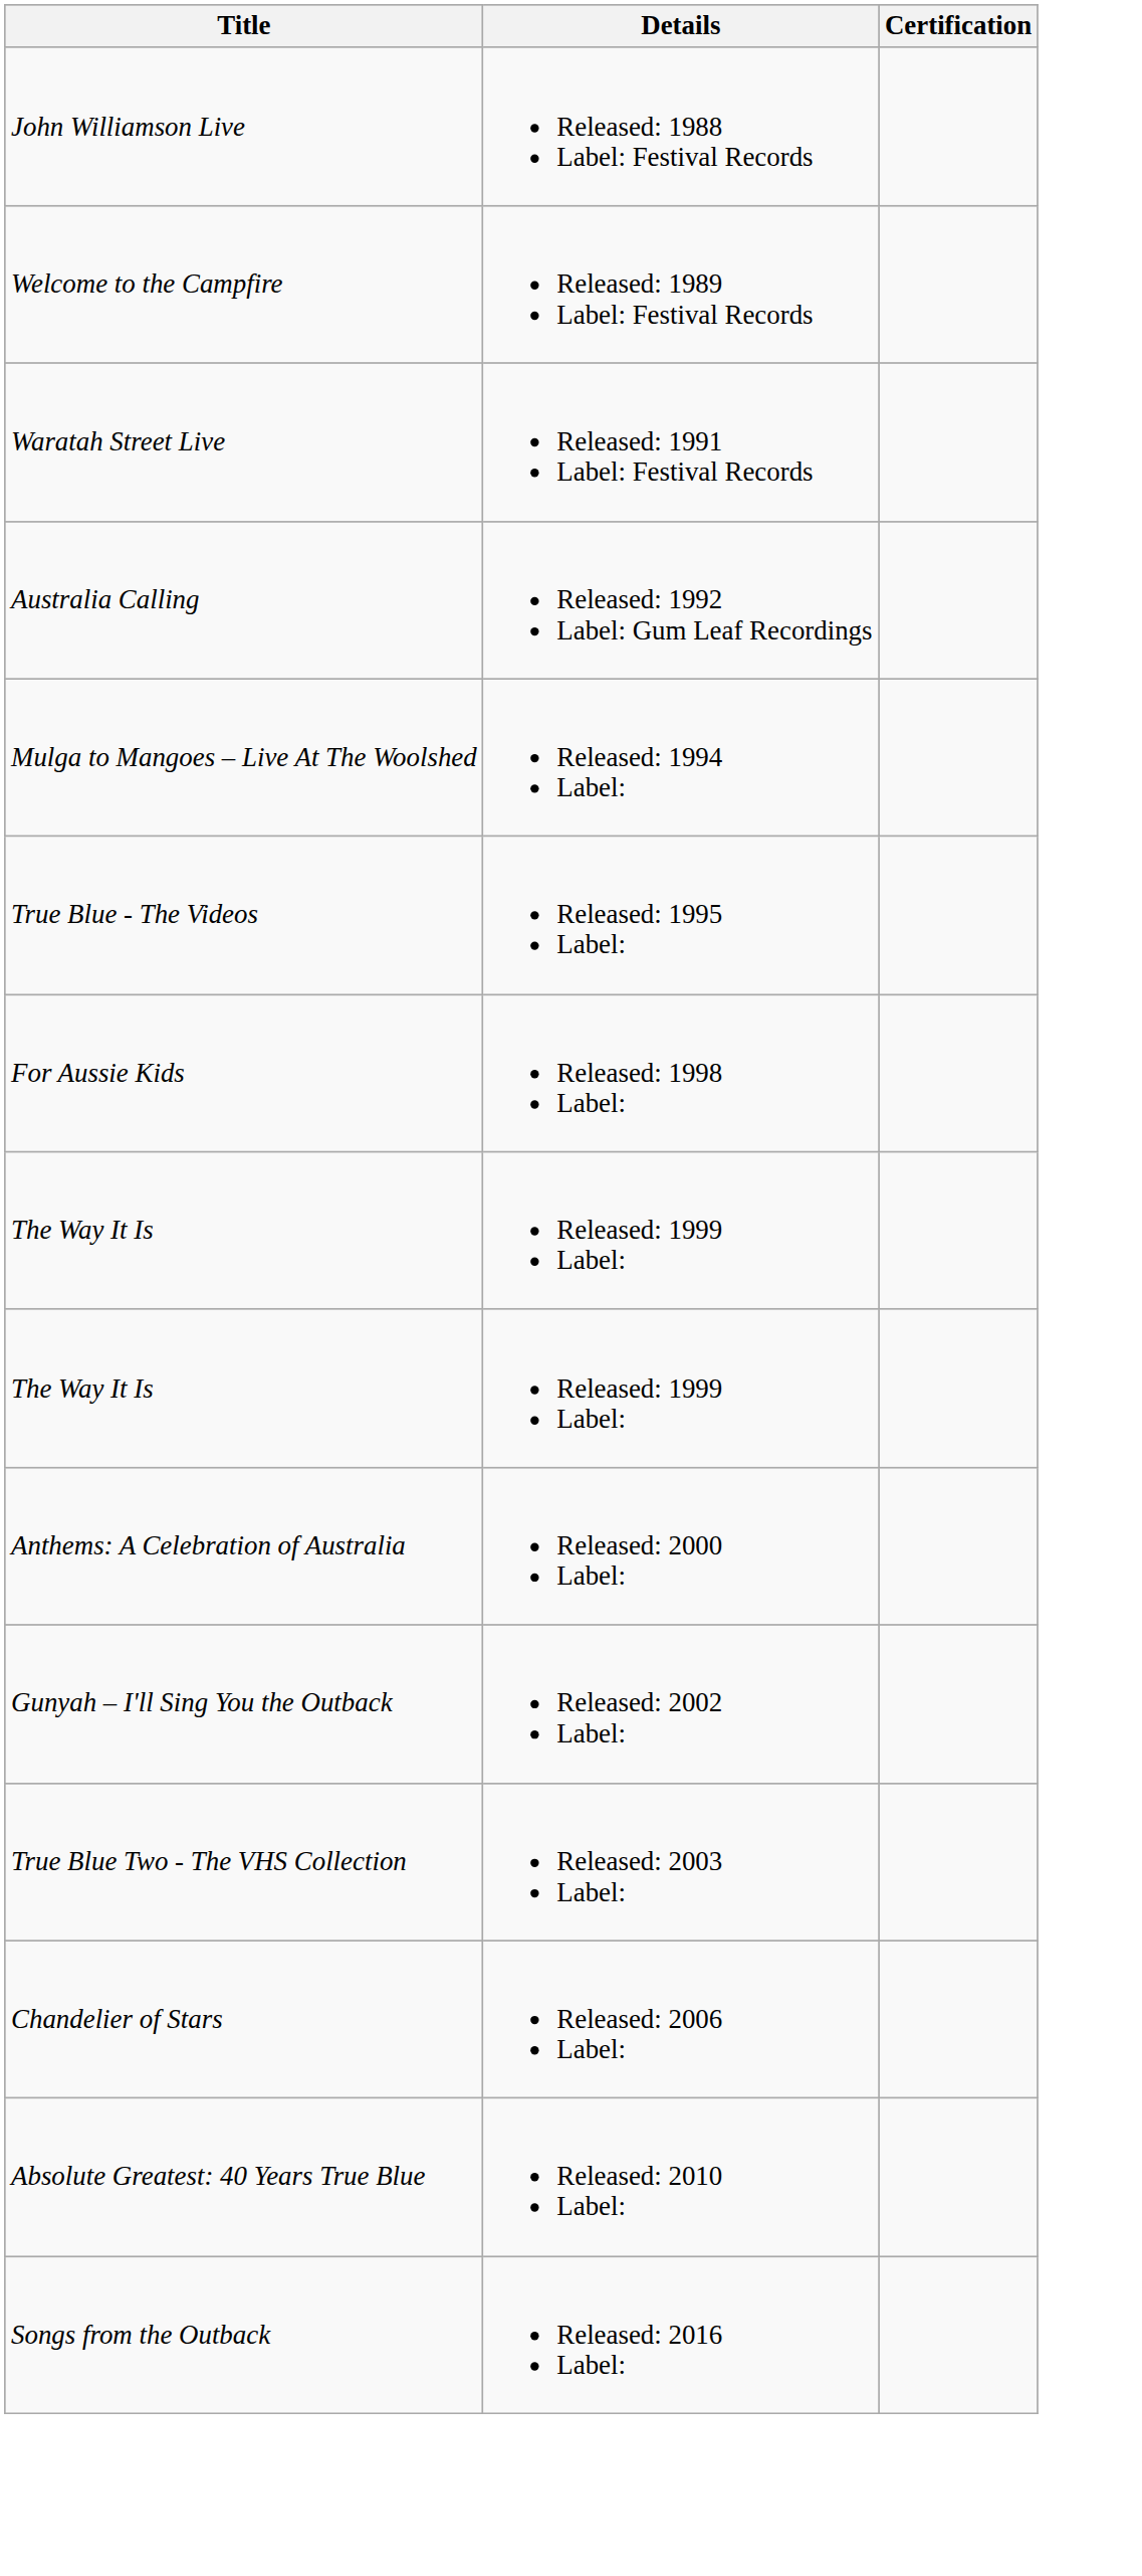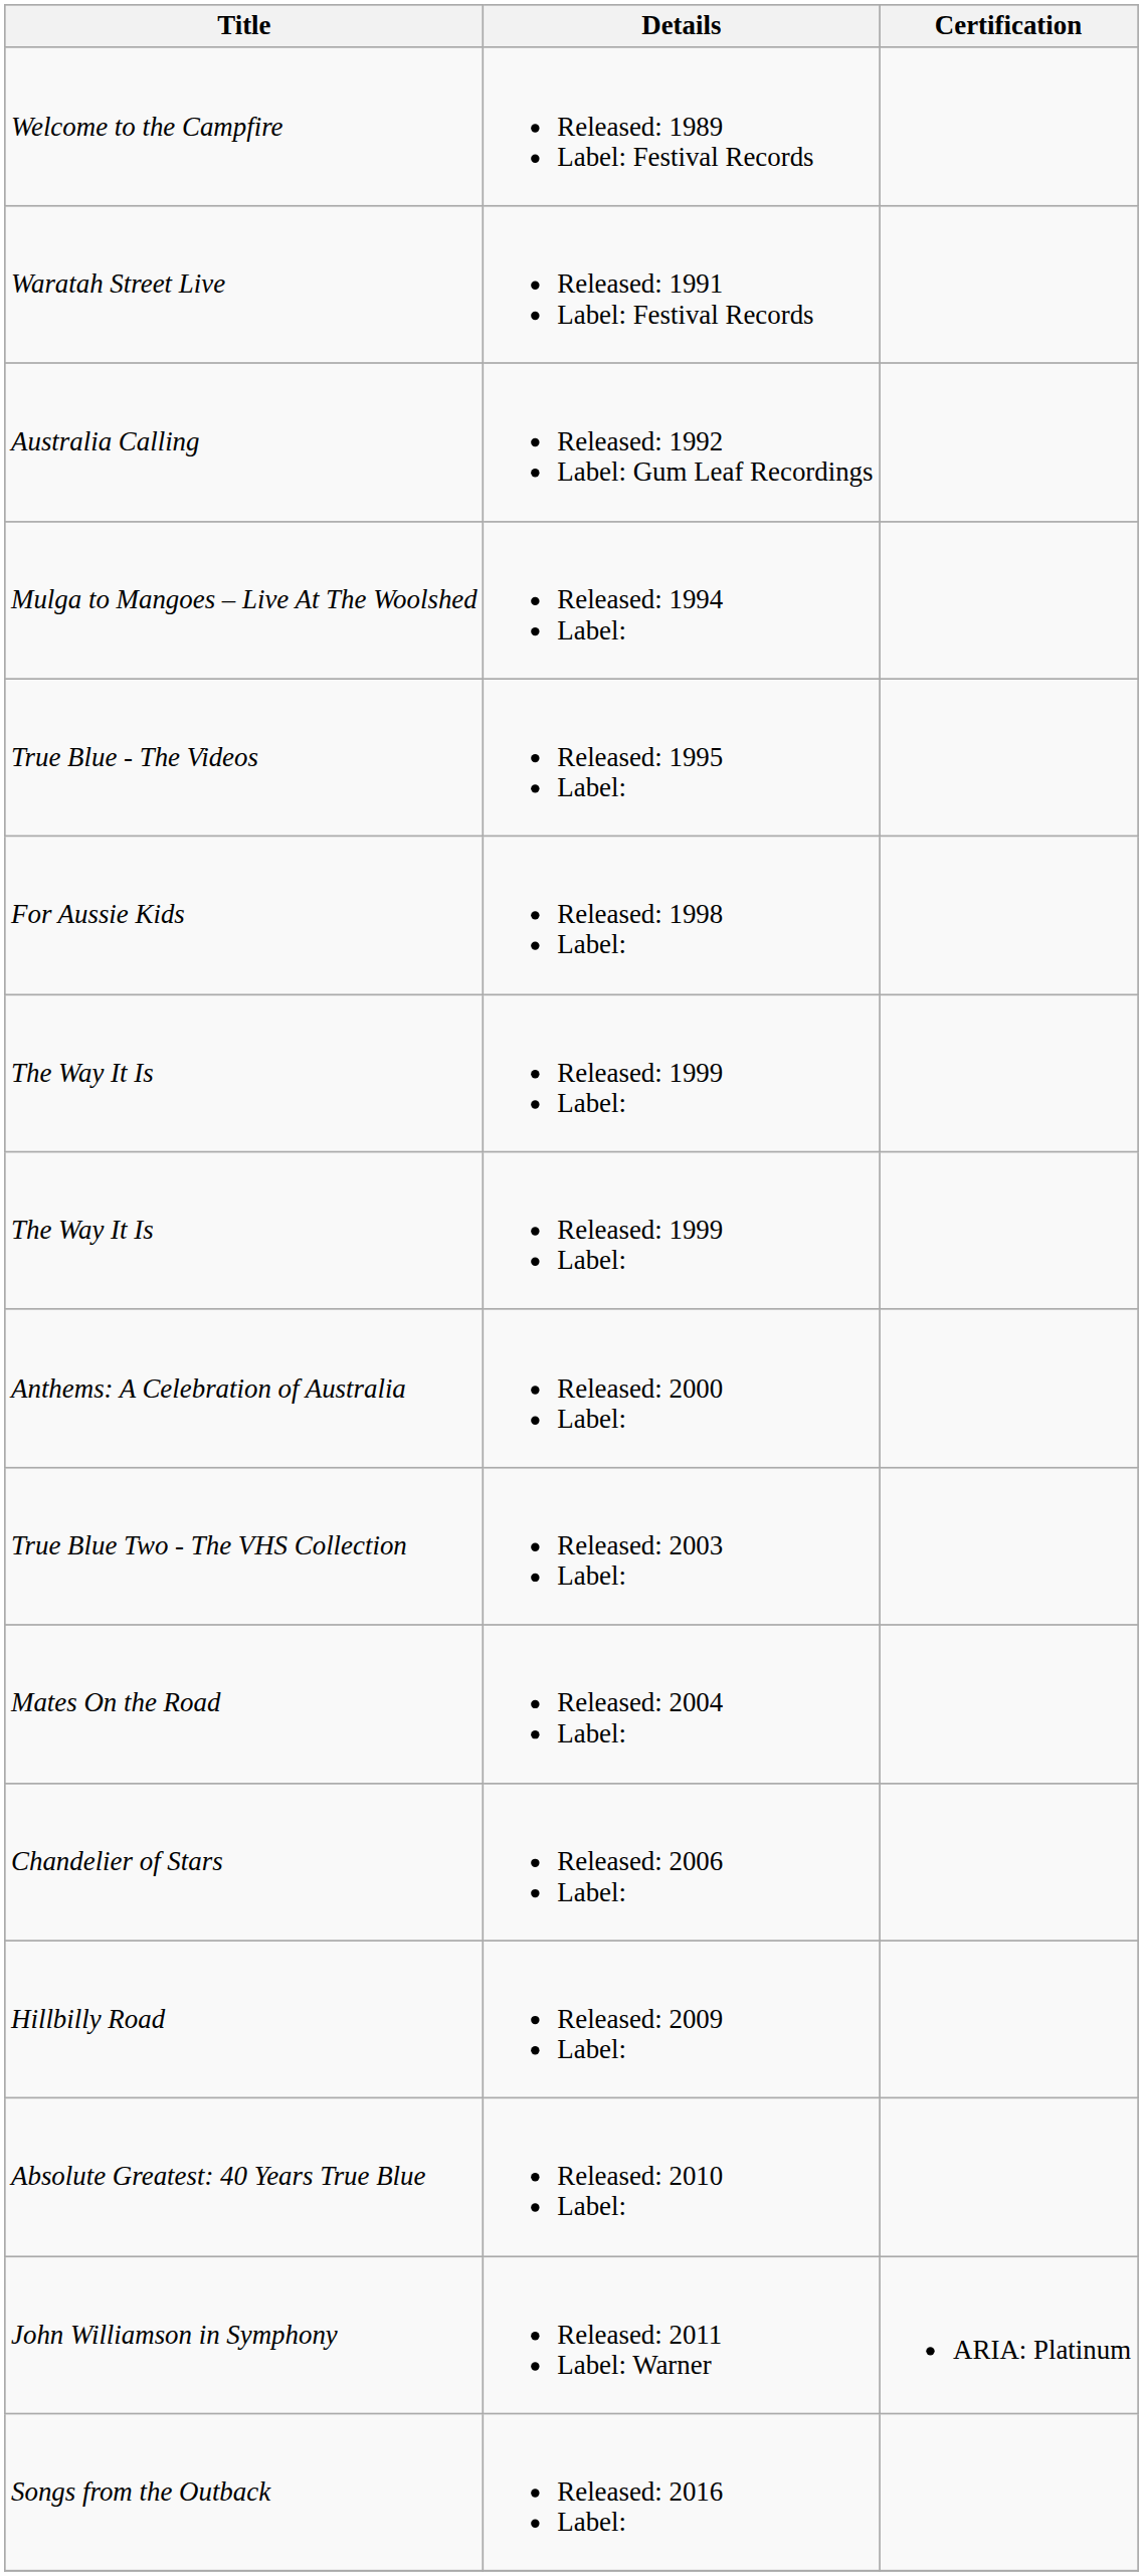 <table class="wikitable">
 <tr>
 <th>Title</th>
 <th>Details</th>
 <th>Certification</th>
-</tr>
-<tr>
-<td scope="row"><em>John Williamson Live</em></td>
-<td><br><ul><li>Released: 1988</li><li>Label: Festival Records</li></ul></td>
-<td></td>
 </tr>
 <tr>
 <td scope="row"><em>Welcome to the Campfire</em></td>
 <td><br><ul><li>Released: 1989</li><li>Label: Festival Records</li></ul></td>
 <td></td>
 </tr>
 <tr>
 <td scope="row"><em>Waratah Street Live</em></td>
 <td><br><ul><li>Released: 1991</li><li>Label: Festival Records</li></ul></td>
 <td></td>
 </tr>
 <tr>
 <td scope="row"><em>Australia Calling</em></td>
 <td><br><ul><li>Released: 1992</li><li>Label: Gum Leaf Recordings</li></ul></td>
 <td></td>
 </tr>
 <tr>
 <td scope="row"><em>Mulga to Mangoes – Live At The Woolshed</em></td>
 <td><br><ul><li>Released: 1994</li><li>Label:</li></ul></td>
 <td></td>
 </tr>
 <tr>
 <td scope="row"><em>True Blue - The Videos</em></td>
 <td><br><ul><li>Released: 1995</li><li>Label:</li></ul></td>
 <td></td>
 </tr>
 <tr>
 <td scope="row"><em>For Aussie Kids</em></td>
 <td><br><ul><li>Released: 1998</li><li>Label:</li></ul></td>
 <td></td>
 </tr>
 <tr>
 <td scope="row"><em>The Way It Is</em></td>
 <td><br><ul><li>Released: 1999</li><li>Label:</li></ul></td>
 <td></td>
 </tr>
 <tr>
 <td scope="row"><em>The Way It Is</em></td>
 <td><br><ul><li>Released: 1999</li><li>Label:</li></ul></td>
 <td></td>
 </tr>
 <tr>
 <td scope="row"><em>Anthems: A Celebration of Australia</em></td>
 <td><br><ul><li>Released: 2000</li><li>Label:</li></ul></td>
 <td></td>
 </tr>
 <tr>
-<td scope="row"><em>Gunyah – I'll Sing You the Outback</em></td>
-<td><br><ul><li>Released: 2002</li><li>Label:</li></ul></td>
+<td scope="row"><em>True Blue Two - The VHS Collection</em></td>
+<td><br><ul><li>Released: 2003</li><li>Label:</li></ul></td>
 <td></td>
 </tr>
 <tr>
-<td scope="row"><em>True Blue Two - The VHS Collection</em></td>
-<td><br><ul><li>Released: 2003</li><li>Label:</li></ul></td>
+<td scope="row"><em>Mates On the Road</em></td>
+<td><br><ul><li>Released: 2004</li><li>Label:</li></ul></td>
 <td></td>
 </tr>
 <tr>
 <td scope="row"><em>Chandelier of Stars</em></td>
 <td><br><ul><li>Released: 2006</li><li>Label:</li></ul></td>
 <td></td>
 </tr>
 <tr>
+<td scope="row"><em>Hillbilly Road</em></td>
+<td><br><ul><li>Released: 2009</li><li>Label:</li></ul></td>
+<td></td>
+</tr>
+<tr>
 <td scope="row"><em>Absolute Greatest: 40 Years True Blue</em></td>
 <td><br><ul><li>Released: 2010</li><li>Label:</li></ul></td>
 <td></td>
+</tr>
+<tr>
+<td scope="row"><em>John Williamson in Symphony</em></td>
+<td><br><ul><li>Released: 2011</li><li>Label: Warner</li></ul></td>
+<td><br><ul><li>ARIA: Platinum</li></ul></td>
 </tr>
 <tr>
 <td scope="row"><em>Songs from the Outback</em></td>
 <td><br><ul><li>Released: 2016</li><li>Label:</li></ul></td>
 <td></td>
 </tr>
 <tr>
 </tr>
 </table>
